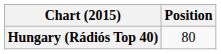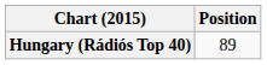 <table class="wikitable plainrowheaders">
 <tr>
 <th>Chart (2015)</th>
 <th>Position</th>
 </tr>
 <tr>
 <th scope="row">Hungary (Rádiós Top 40)</th>
-<td align="center">80</td>
+<td align="center">89</td>
 </tr>
 </table>
